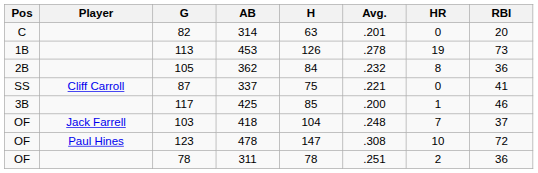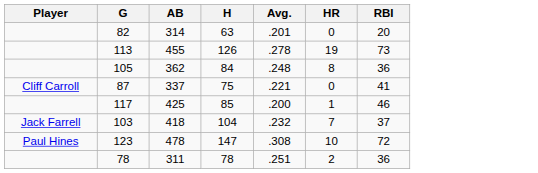 <table class="wikitable sortable">
 <tr>
-<th bgcolor="#DDDDFF" width="5%">Pos</th>
 <th bgcolor="#DDDDFF" width="16%">Player</th>
 <th bgcolor="#DDDDFF" width="9%">G</th>
 <th bgcolor="#DDDDFF" width="9%">AB</th>
 <th bgcolor="#DDDDFF" width="9%">H</th>
 <th bgcolor="#DDDDFF" width="9%">Avg.</th>
 <th bgcolor="#DDDDFF" width="9%">HR</th>
 <th bgcolor="#DDDDFF" width="9%">RBI</th>
 </tr>
 <tr align="center">
-<td>C</td>
 <td></td>
 <td>82</td>
 <td>314</td>
 <td>63</td>
 <td>.201</td>
 <td>0</td>
 <td>20</td>
 </tr>
 <tr align="center">
-<td>1B</td>
 <td></td>
 <td>113</td>
-<td>453</td>
+<td>455</td>
 <td>126</td>
 <td>.278</td>
 <td>19</td>
 <td>73</td>
 </tr>
 <tr align="center">
-<td>2B</td>
 <td></td>
 <td>105</td>
 <td>362</td>
 <td>84</td>
-<td>.232</td>
+<td>.248</td>
 <td>8</td>
 <td>36</td>
 </tr>
 <tr align="center">
-<td>SS</td>
 <td><a href='#'>Cliff Carroll</a></td>
 <td>87</td>
 <td>337</td>
 <td>75</td>
 <td>.221</td>
 <td>0</td>
 <td>41</td>
 </tr>
 <tr align=center>
-<td>3B</td>
 <td></td>
 <td>117</td>
 <td>425</td>
 <td>85</td>
 <td>.200</td>
 <td>1</td>
 <td>46</td>
 </tr>
 <tr align="center">
-<td>OF</td>
 <td><a href='#'>Jack Farrell</a></td>
 <td>103</td>
 <td>418</td>
 <td>104</td>
-<td>.248</td>
+<td>.232</td>
 <td>7</td>
 <td>37</td>
 </tr>
 <tr align=center>
-<td>OF</td>
 <td><a href='#'>Paul Hines</a></td>
 <td>123</td>
 <td>478</td>
 <td>147</td>
 <td>.308</td>
 <td>10</td>
 <td>72</td>
 </tr>
 <tr align=center>
-<td>OF</td>
 <td></td>
 <td>78</td>
 <td>311</td>
 <td>78</td>
 <td>.251</td>
 <td>2</td>
 <td>36</td>
 </tr>
 </table>
